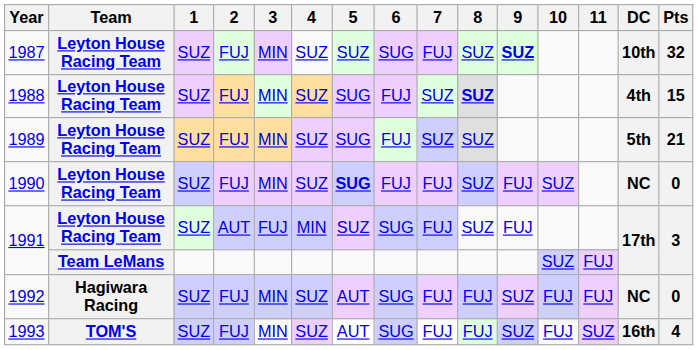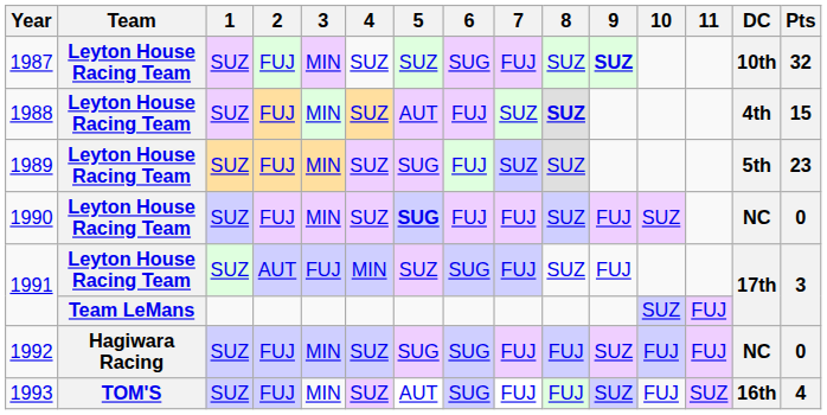 <table class="wikitable" style="text-align:center; font-size:90%">
 <tr>
 <th>Year</th>
 <th>Team</th>
 <th>1</th>
 <th>2</th>
 <th>3</th>
 <th>4</th>
 <th>5</th>
 <th>6</th>
 <th>7</th>
 <th>8</th>
 <th>9</th>
 <th>10</th>
 <th>11</th>
 <th>DC</th>
 <th>Pts</th>
 </tr>
 <tr>
 <td><a href='#'>1987</a></td>
 <th><a href='#'>Leyton House Racing Team</a></th>
 <td style="background:#EFCFFF;"><a href='#'>SUZ</a><br></td>
 <td style="background:#DFFFDF;"><a href='#'>FUJ</a><br></td>
 <td style="background:#EFCFFF;"><a href='#'>MIN</a><br></td>
 <td><a href='#'>SUZ</a></td>
 <td style="background:#DFFFDF;"><a href='#'>SUZ</a><br></td>
 <td style="background:#EFCFFF;"><a href='#'>SUG</a><br></td>
 <td style="background:#EFCFFF;"><a href='#'>FUJ</a><br></td>
 <td style="background:#DFFFDF;"><a href='#'>SUZ</a><br></td>
 <td style="background:#DFFFDF;"><strong><a href='#'>SUZ</a><br></strong></td>
 <td></td>
 <td></td>
 <th>10th</th>
 <th>32</th>
 </tr>
 <tr>
 <td><a href='#'>1988</a></td>
 <th><a href='#'>Leyton House Racing Team</a></th>
 <td style="background:#EFCFFF;"><a href='#'>SUZ</a><br></td>
 <td style="background:#FFDF9F;"><a href='#'>FUJ</a><br></td>
 <td style="background:#DFFFDF;"><a href='#'>MIN</a><br></td>
 <td style="background:#FFDF9F;"><a href='#'>SUZ</a><br></td>
-<td style="background:#EFCFFF;"><a href='#'>SUG</a><br></td>
+<td style="background:#EFCFFF;"><a href='#'>AUT</a><br></td>
 <td style="background:#EFCFFF;"><a href='#'>FUJ</a><br></td>
 <td style="background:#DFFFDF;"><a href='#'>SUZ</a><br></td>
 <td style="background:#DFDFDF;"><strong><a href='#'>SUZ</a></strong><br></td>
 <td></td>
 <td></td>
 <td></td>
 <th>4th</th>
 <th>15</th>
 </tr>
 <tr>
 <td><a href='#'>1989</a></td>
 <th><a href='#'>Leyton House Racing Team</a></th>
 <td style="background:#FFDF9F;"><a href='#'>SUZ</a><br></td>
 <td style="background:#FFDF9F;"><a href='#'>FUJ</a><br></td>
 <td style="background:#FFDF9F;"><a href='#'>MIN</a><br></td>
 <td style="background:#EFCFFF;"><a href='#'>SUZ</a><br></td>
 <td style="background:#EFCFFF;"><a href='#'>SUG</a><br></td>
 <td style="background:#DFFFDF;"><a href='#'>FUJ</a><br></td>
 <td style="background:#CFCFFF;"><a href='#'>SUZ</a><br></td>
 <td style="background:#DFDFDF;"><a href='#'>SUZ</a><br></td>
 <td></td>
 <td></td>
 <td></td>
 <th>5th</th>
-<th>21</th>
+<th>23</th>
 </tr>
 <tr>
 <td><a href='#'>1990</a></td>
 <th><a href='#'>Leyton House Racing Team</a></th>
 <td style="background:#CFCFFF;"><a href='#'>SUZ</a><br></td>
 <td style="background:#EFCFFF;"><a href='#'>FUJ</a><br></td>
 <td style="background:#EFCFFF;"><a href='#'>MIN</a><br></td>
 <td style="background:#EFCFFF;"><a href='#'>SUZ</a><br></td>
 <td style="background:#CFCFFF;"><strong><a href='#'>SUG</a></strong><br></td>
 <td style="background:#EFCFFF;"><a href='#'>FUJ</a><br></td>
 <td style="background:#EFCFFF;"><a href='#'>FUJ</a><br></td>
 <td style="background:#CFCFFF;"><a href='#'>SUZ</a><br></td>
 <td style="background:#EFCFFF;"><a href='#'>FUJ</a><br></td>
 <td style="background:#EFCFFF;"><a href='#'>SUZ</a><br></td>
 <td></td>
 <th>NC</th>
 <th>0</th>
 </tr>
 <tr>
 <td rowspan=2><a href='#'>1991</a></td>
 <th><a href='#'>Leyton House Racing Team</a></th>
 <td style="background:#DFFFDF;"><a href='#'>SUZ</a><br></td>
 <td style="background:#CFCFFF;"><a href='#'>AUT</a><br></td>
 <td style="background:#CFCFFF;"><a href='#'>FUJ</a><br></td>
 <td style="background:#CFCFFF;"><a href='#'>MIN</a><br></td>
 <td style="background:#EFCFFF;"><a href='#'>SUZ</a><br></td>
 <td style="background:#CFCFFF;"><a href='#'>SUG</a><br></td>
 <td style="background:#CFCFFF;"><a href='#'>FUJ</a><br></td>
 <td><a href='#'>SUZ</a></td>
 <td><a href='#'>FUJ</a></td>
 <td></td>
 <td></td>
 <th rowspan=2>17th</th>
 <th rowspan=2>3</th>
 </tr>
 <tr>
 <th><a href='#'>Team LeMans</a></th>
 <td></td>
 <td></td>
 <td></td>
 <td></td>
 <td></td>
 <td></td>
 <td></td>
 <td></td>
 <td></td>
 <td style="background:#CFCFFF;"><a href='#'>SUZ</a><br></td>
 <td style="background:#EFCFFF;"><a href='#'>FUJ</a><br></td>
 </tr>
 <tr>
 <td><a href='#'>1992</a></td>
 <th>Hagiwara Racing</th>
 <td style="background:#CFCFFF;"><a href='#'>SUZ</a><br></td>
 <td style="background:#CFCFFF;"><a href='#'>FUJ</a><br></td>
 <td style="background:#CFCFFF;"><a href='#'>MIN</a><br></td>
 <td style="background:#CFCFFF;"><a href='#'>SUZ</a><br></td>
-<td style="background:#EFCFFF;"><a href='#'>AUT</a><br></td>
+<td style="background:#EFCFFF;"><a href='#'>SUG</a><br></td>
 <td style="background:#CFCFFF;"><a href='#'>SUG</a><br></td>
 <td style="background:#EFCFFF;"><a href='#'>FUJ</a><br></td>
 <td style="background:#CFCFFF;"><a href='#'>FUJ</a><br></td>
 <td style="background:#EFCFFF;"><a href='#'>SUZ</a><br></td>
 <td style="background:#CFCFFF;"><a href='#'>FUJ</a><br></td>
 <td style="background:#EFCFFF;"><a href='#'>FUJ</a><br></td>
 <th>NC</th>
 <th>0</th>
 </tr>
 <tr>
 <td><a href='#'>1993</a></td>
 <th><a href='#'>TOM'S</a></th>
 <td style="background:#CFCFFF;"><a href='#'>SUZ</a><br></td>
 <td style="background:#CFCFFF;"><a href='#'>FUJ</a><br></td>
 <td><a href='#'>MIN</a></td>
 <td style="background:#EFCFFF;"><a href='#'>SUZ</a><br></td>
 <td style="background:#FFFFFF;"><a href='#'>AUT</a><br></td>
 <td style="background:#CFCFFF;"><a href='#'>SUG</a><br></td>
 <td style="background:#FFFFFF;"><a href='#'>FUJ</a><br></td>
 <td style="background:#DFFFDF;"><a href='#'>FUJ</a><br></td>
 <td style="background:#CFCFFF;"><a href='#'>SUZ</a><br></td>
 <td><a href='#'>FUJ</a></td>
 <td style="background:#EFCFFF;"><a href='#'>SUZ</a><br></td>
 <th>16th</th>
 <th>4</th>
 </tr>
 </table>
